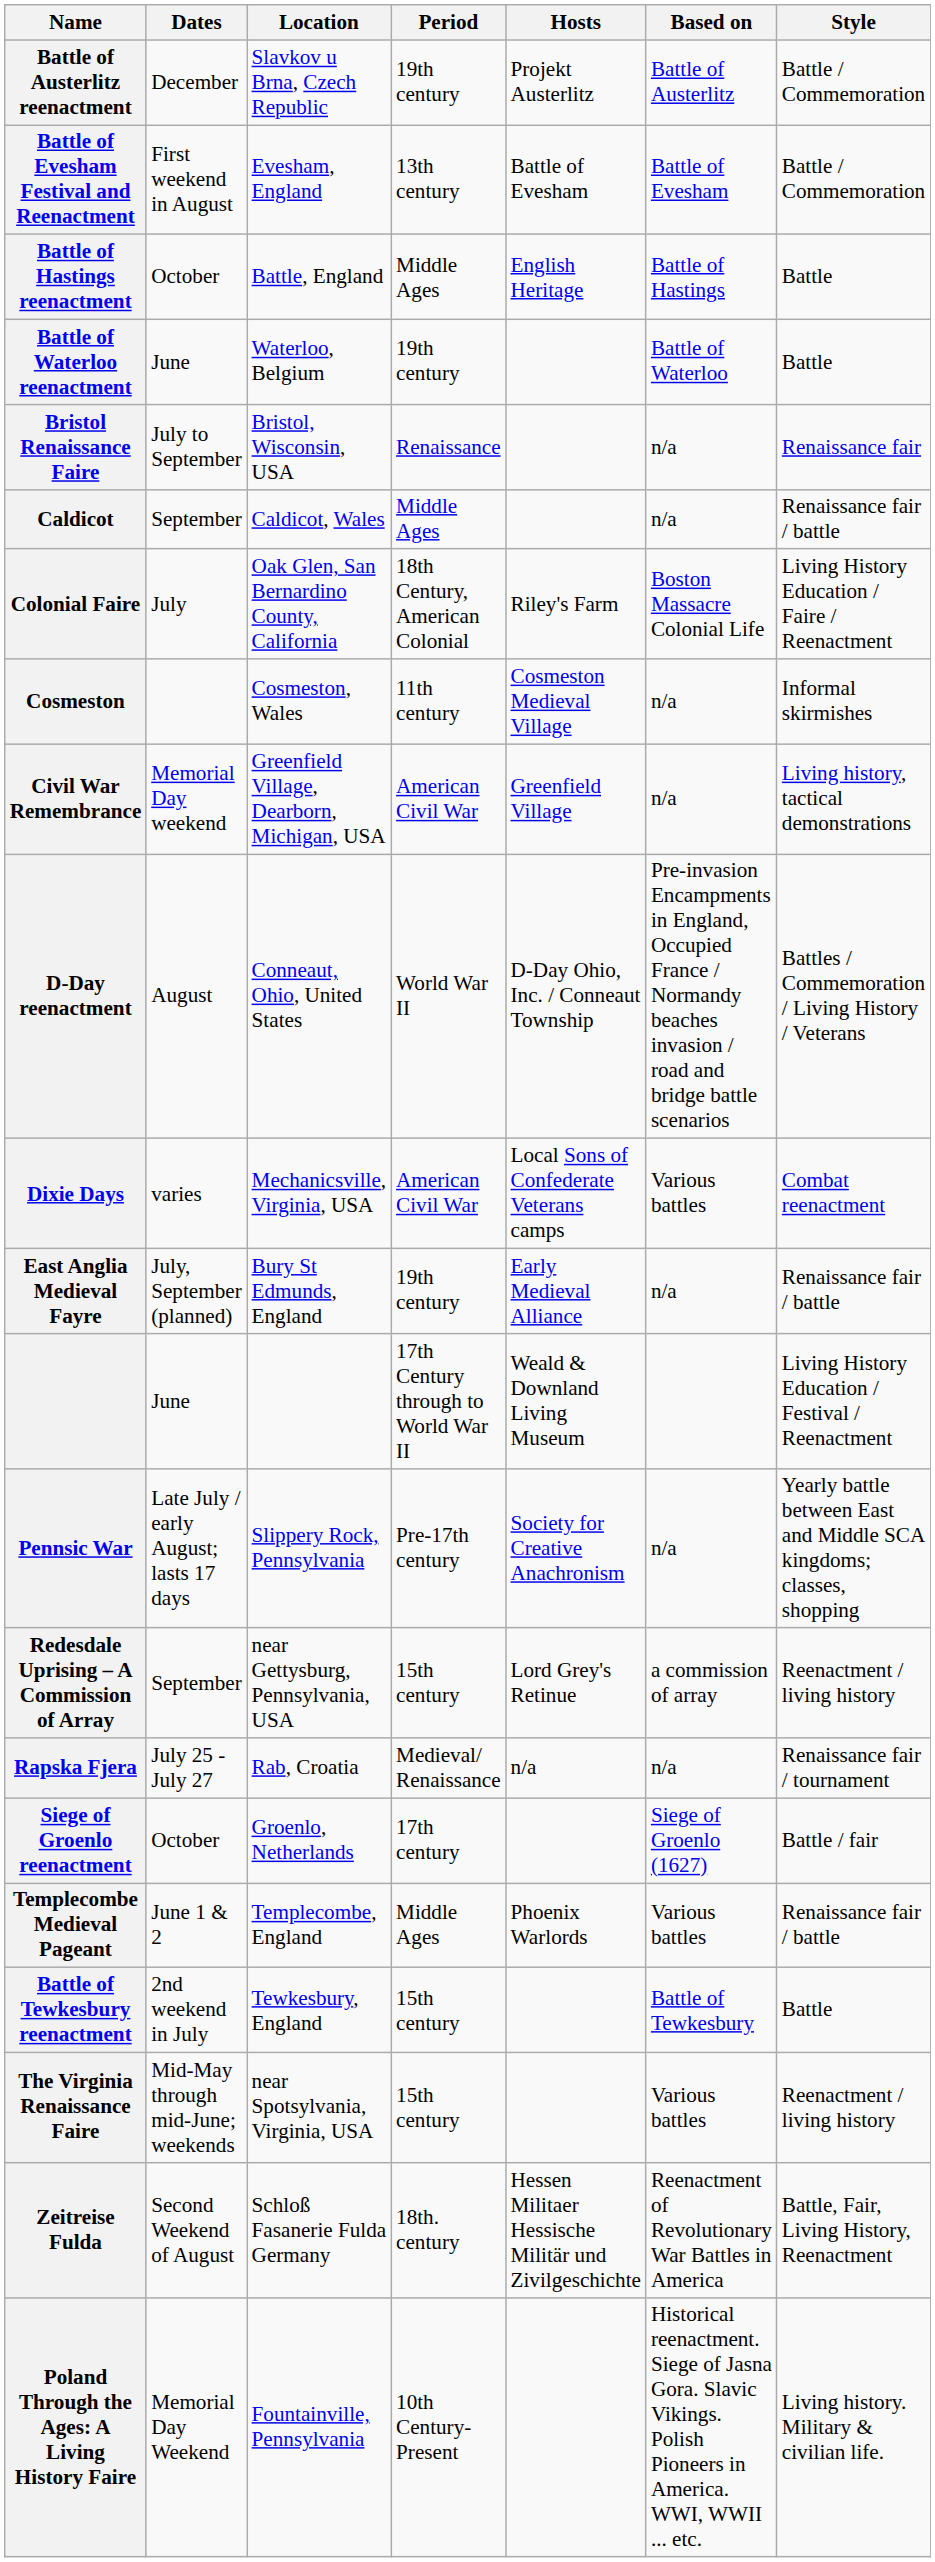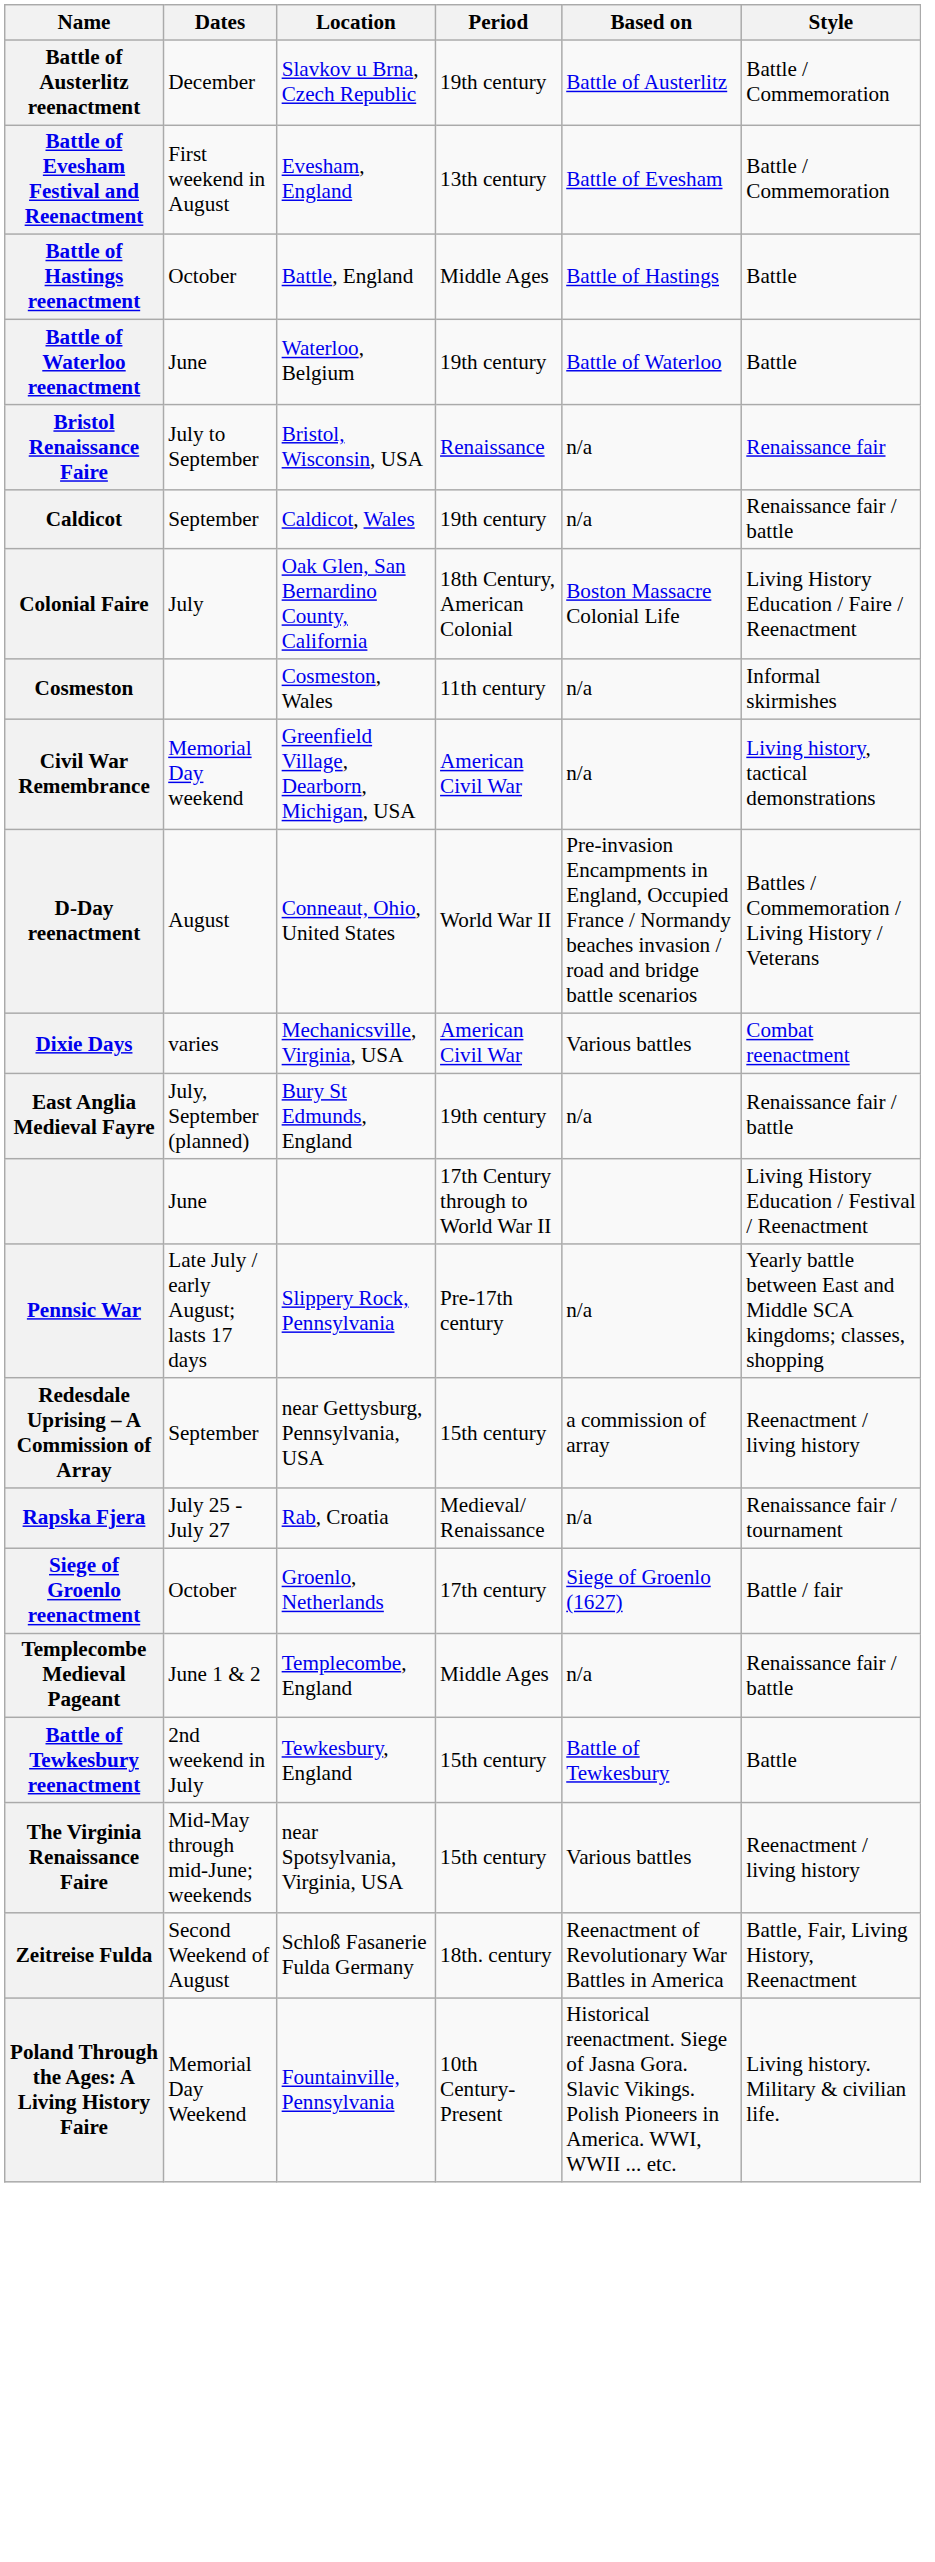 <table class="wikitable sortable" style="font-size: 90%; width: 100%">
 <tr>
 <th>Name</th>
 <th>Dates</th>
 <th>Location</th>
 <th>Period</th>
-<th>Hosts</th>
 <th>Based on</th>
 <th>Style</th>
 </tr>
 <tr>
 <th>Battle of Austerlitz reenactment</th>
 <td>December</td>
 <td><a href='#'>Slavkov u Brna</a>, <a href='#'>Czech Republic</a></td>
 <td>19th century</td>
-<td>Projekt Austerlitz</td>
 <td><a href='#'>Battle of Austerlitz</a></td>
 <td>Battle / Commemoration</td>
 </tr>
 <tr>
 <th><a href='#'>Battle of Evesham Festival and Reenactment</a></th>
 <td>First weekend in August</td>
 <td><a href='#'>Evesham</a>, <a href='#'>England</a></td>
 <td>13th century</td>
-<td>Battle of Evesham</td>
 <td><a href='#'>Battle of Evesham</a></td>
 <td>Battle / Commemoration</td>
 </tr>
 <tr>
 <th><a href='#'>Battle of Hastings reenactment</a></th>
 <td>October</td>
 <td><a href='#'>Battle</a>, England</td>
 <td>Middle Ages</td>
-<td><a href='#'>English Heritage</a></td>
 <td><a href='#'>Battle of Hastings</a></td>
 <td>Battle</td>
 </tr>
 <tr>
 <th><a href='#'>Battle of Waterloo reenactment</a></th>
 <td>June</td>
 <td><a href='#'>Waterloo</a>, Belgium</td>
 <td>19th century</td>
-<td></td>
 <td><a href='#'>Battle of Waterloo</a></td>
 <td>Battle</td>
 </tr>
 <tr>
 <th><a href='#'>Bristol Renaissance Faire</a></th>
 <td>July to September</td>
 <td><a href='#'>Bristol, Wisconsin</a>, USA</td>
 <td><a href='#'>Renaissance</a></td>
-<td></td>
 <td>n/a</td>
 <td><a href='#'>Renaissance fair</a></td>
 </tr>
 <tr>
 <th>Caldicot</th>
 <td>September</td>
 <td><a href='#'>Caldicot</a>, <a href='#'>Wales</a></td>
-<td><a href='#'>Middle Ages</a></td>
-<td></td>
+<td>19th century</td>
 <td>n/a</td>
 <td>Renaissance fair / battle</td>
 </tr>
 <tr>
 <th>Colonial Faire</th>
 <td>July</td>
 <td><a href='#'>Oak Glen, San Bernardino County, California</a></td>
 <td>18th Century, American Colonial</td>
-<td>Riley's Farm </td>
 <td><a href='#'>Boston Massacre</a> Colonial Life</td>
 <td>Living History Education / Faire / Reenactment</td>
 </tr>
 <tr>
 <th>Cosmeston</th>
 <td></td>
 <td><a href='#'>Cosmeston</a>, Wales</td>
 <td>11th century</td>
-<td><a href='#'>Cosmeston Medieval Village</a></td>
 <td>n/a</td>
 <td>Informal skirmishes</td>
 </tr>
 <tr>
 <th>Civil War Remembrance</th>
 <td><a href='#'>Memorial Day</a> weekend</td>
 <td><a href='#'>Greenfield Village</a>, <a href='#'>Dearborn</a>, <a href='#'>Michigan</a>, USA</td>
 <td><a href='#'>American Civil War</a></td>
-<td><a href='#'>Greenfield Village</a></td>
 <td>n/a</td>
 <td><a href='#'>Living history</a>, tactical demonstrations</td>
 </tr>
 <tr>
 <th>D-Day reenactment</th>
 <td>August</td>
 <td><a href='#'>Conneaut, Ohio</a>, United States</td>
 <td>World War II</td>
-<td>D-Day Ohio, Inc. / Conneaut Township</td>
 <td>Pre-invasion Encampments in England, Occupied France / Normandy beaches invasion / road and bridge battle scenarios</td>
 <td>Battles / Commemoration / Living History / Veterans</td>
 </tr>
 <tr>
 <th><a href='#'>Dixie Days</a></th>
 <td>varies</td>
 <td><a href='#'>Mechanicsville</a>, <a href='#'>Virginia</a>, USA</td>
 <td><a href='#'>American Civil War</a></td>
-<td>Local <a href='#'>Sons of Confederate Veterans</a> camps</td>
 <td>Various battles</td>
 <td><a href='#'>Combat reenactment</a></td>
 </tr>
 <tr>
 <th>East Anglia Medieval Fayre</th>
 <td>July, September (planned)</td>
 <td><a href='#'>Bury St Edmunds</a>, England</td>
 <td>19th century</td>
-<td><a href='#'>Early Medieval Alliance</a></td>
 <td>n/a</td>
 <td>Renaissance fair / battle</td>
 </tr>
 <tr>
 <th></th>
 <td>June</td>
 <td></td>
 <td>17th Century through to World War II</td>
-<td>Weald & Downland Living Museum</td>
 <td></td>
 <td>Living History Education / Festival / Reenactment</td>
 </tr>
 <tr>
 <th><a href='#'>Pennsic War</a></th>
 <td>Late July / early August; lasts 17 days</td>
 <td><a href='#'>Slippery Rock, Pennsylvania</a></td>
 <td>Pre-17th century</td>
-<td><a href='#'>Society for Creative Anachronism</a></td>
 <td>n/a</td>
 <td>Yearly battle between East and Middle SCA kingdoms; classes, shopping</td>
 </tr>
 <tr>
 <th>Redesdale Uprising – A Commission of Array</th>
 <td>September</td>
 <td>near Gettysburg, Pennsylvania, USA</td>
 <td>15th century</td>
-<td>Lord Grey's Retinue</td>
 <td>a commission of array</td>
 <td>Reenactment / living history</td>
 </tr>
 <tr>
 <th><a href='#'>Rapska Fjera</a></th>
 <td>July 25 - July 27</td>
 <td><a href='#'>Rab</a>, Croatia</td>
 <td>Medieval/ Renaissance</td>
 <td>n/a</td>
-<td>n/a</td>
 <td>Renaissance fair / tournament</td>
 </tr>
 <tr>
 <th><a href='#'>Siege of Groenlo reenactment</a></th>
 <td>October</td>
 <td><a href='#'>Groenlo</a>, <a href='#'>Netherlands</a></td>
 <td>17th century</td>
-<td></td>
 <td><a href='#'>Siege of Groenlo (1627)</a></td>
 <td>Battle / fair</td>
 </tr>
 <tr>
 <th>Templecombe Medieval Pageant</th>
 <td>June 1 & 2</td>
 <td><a href='#'>Templecombe</a>, England</td>
 <td>Middle Ages</td>
-<td>Phoenix Warlords</td>
-<td>Various battles</td>
+<td>n/a</td>
 <td>Renaissance fair / battle</td>
 </tr>
 <tr>
 <th><a href='#'>Battle of Tewkesbury reenactment</a></th>
 <td>2nd weekend in July </td>
 <td><a href='#'>Tewkesbury</a>, England</td>
 <td>15th century</td>
-<td></td>
 <td><a href='#'>Battle of Tewkesbury</a></td>
 <td>Battle</td>
 </tr>
 <tr>
 <th>The Virginia Renaissance Faire</th>
 <td>Mid-May through mid-June; weekends</td>
 <td>near Spotsylvania, Virginia, USA</td>
 <td>15th century</td>
-<td></td>
 <td>Various battles</td>
 <td>Reenactment / living history</td>
 </tr>
 <tr>
 <th>Zeitreise Fulda</th>
 <td>Second Weekend of August</td>
 <td>Schloß Fasanerie Fulda Germany</td>
 <td>18th. century</td>
-<td>Hessen Militaer Hessische Militär und Zivilgeschichte</td>
 <td>Reenactment of Revolutionary War Battles in America</td>
 <td>Battle, Fair, Living History, Reenactment</td>
 </tr>
 <tr>
 <th>Poland Through the Ages: A Living History Faire</th>
 <td>Memorial Day Weekend</td>
 <td><a href='#'>Fountainville, Pennsylvania</a></td>
 <td>10th Century-Present</td>
-<td></td>
 <td>Historical reenactment. Siege of Jasna Gora. Slavic Vikings. Polish Pioneers in America. WWI, WWII ... etc.</td>
 <td>Living history. Military & civilian life.</td>
 </tr>
 </table>
